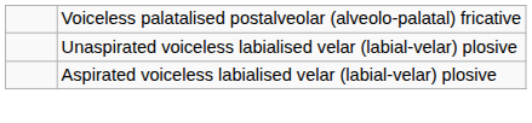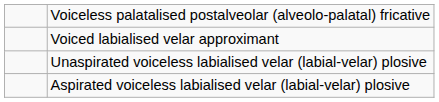 <table class="wikitable">
 <tr>
 <td style="text-align:center; font-size:larger;"><a href='#'></a> </td>
 <td>Voiceless palatalised postalveolar (alveolo-palatal) fricative</td>
+</tr>
+<tr>
+<td style="text-align:center; font-size:larger; width:2em;"><a href='#'></a></td>
+<td>Voiced labialised velar approximant</td>
 </tr>
 <tr>
 <td style="text-align:center; font-size:larger; width:2em;"><a href='#'></a></td>
 <td>Unaspirated voiceless labialised velar (labial-velar) plosive</td>
 </tr>
 <tr>
 <td style="text-align:center; font-size:larger; width:2em;"><a href='#'></a></td>
 <td>Aspirated voiceless labialised velar (labial-velar) plosive</td>
 </tr>
 </table>
